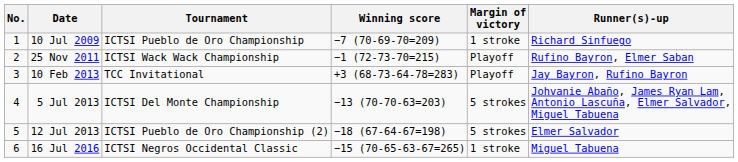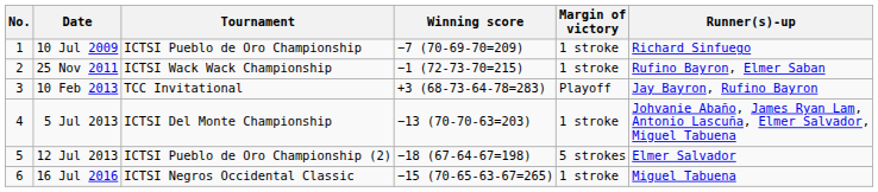 <table class="wikitable" style="font-size:95%;">
 <tr>
 <th>No.</th>
 <th>Date</th>
 <th>Tournament</th>
 <th>Winning score</th>
 <th>Margin of<br>victory</th>
 <th>Runner(s)-up</th>
 </tr>
 <tr>
 <td align=center>1</td>
 <td align=right>10 Jul <a href='#'>2009</a></td>
 <td>ICTSI Pueblo de Oro Championship</td>
 <td>−7 (70-69-70=209)</td>
 <td>1 stroke</td>
 <td> <a href='#'>Richard Sinfuego</a></td>
 </tr>
 <tr>
 <td align=center>2</td>
 <td align=right>25 Nov <a href='#'>2011</a></td>
 <td>ICTSI Wack Wack Championship</td>
 <td>−1 (72-73-70=215)</td>
-<td>Playoff</td>
+<td>1 stroke</td>
 <td> <a href='#'>Rufino Bayron</a>,  <a href='#'>Elmer Saban</a></td>
 </tr>
 <tr>
 <td align=center>3</td>
 <td align=right>10 Feb <a href='#'>2013</a></td>
 <td>TCC Invitational</td>
 <td>+3 (68-73-64-78=283)</td>
 <td>Playoff</td>
 <td> <a href='#'>Jay Bayron</a>,  <a href='#'>Rufino Bayron</a></td>
 </tr>
 <tr>
 <td align=center>4</td>
 <td align=right>5 Jul 2013</td>
 <td>ICTSI Del Monte Championship</td>
 <td>−13 (70-70-63=203)</td>
-<td>5 strokes</td>
+<td>1 stroke</td>
 <td> <a href='#'>Johvanie Abaño</a>,  <a href='#'>James Ryan Lam</a>,<br> <a href='#'>Antonio Lascuña</a>,  <a href='#'>Elmer Salvador</a>,<br> <a href='#'>Miguel Tabuena</a></td>
 </tr>
 <tr>
 <td align=center>5</td>
 <td align=right>12 Jul 2013</td>
 <td>ICTSI Pueblo de Oro Championship (2)</td>
 <td>−18 (67-64-67=198)</td>
 <td>5 strokes</td>
 <td> <a href='#'>Elmer Salvador</a></td>
 </tr>
 <tr>
 <td align=center>6</td>
 <td align=right>16 Jul <a href='#'>2016</a></td>
 <td>ICTSI Negros Occidental Classic</td>
 <td>−15 (70-65-63-67=265)</td>
 <td>1 stroke</td>
 <td> <a href='#'>Miguel Tabuena</a></td>
 </tr>
 </table>
